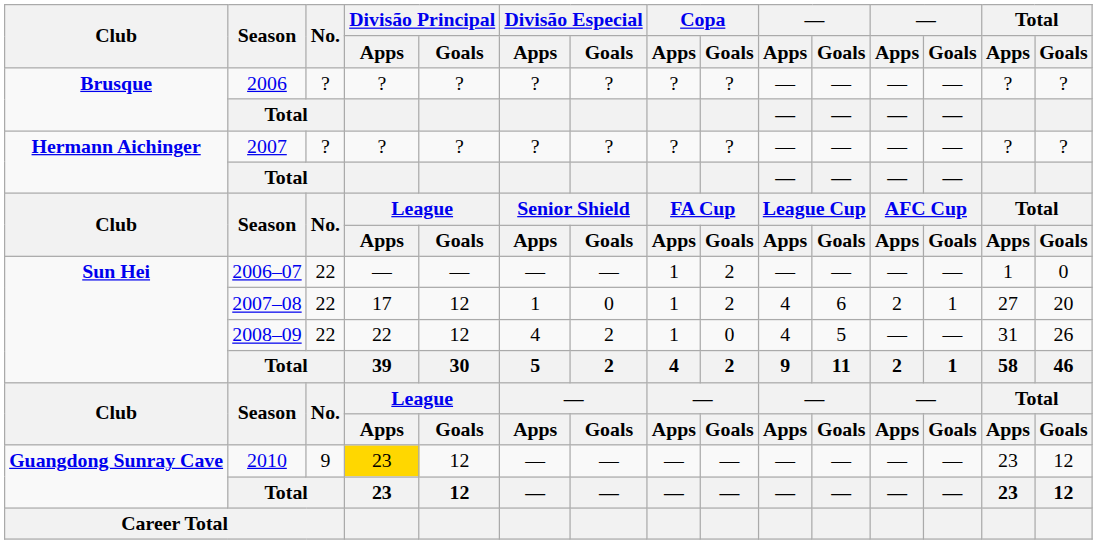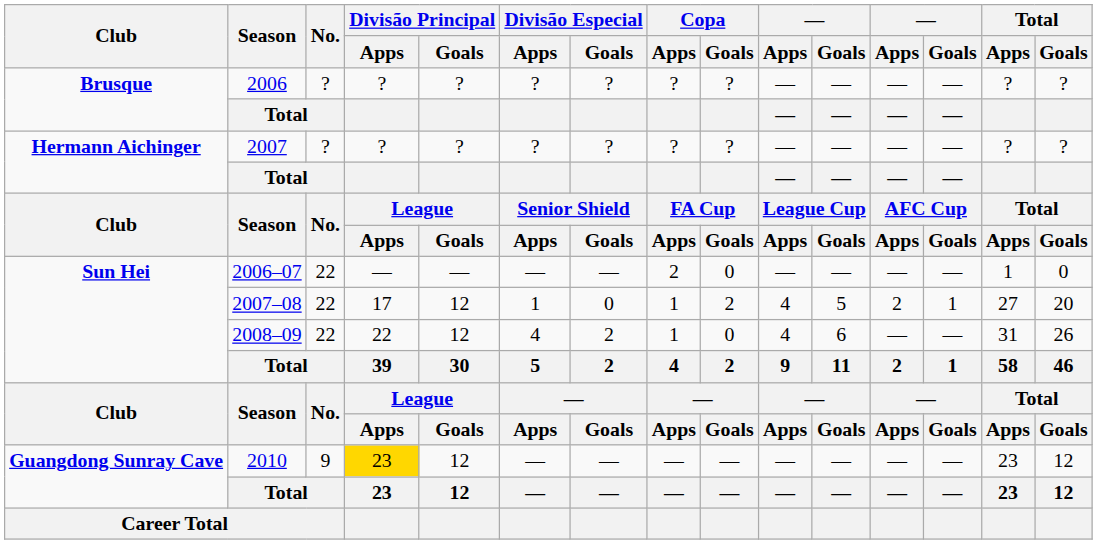 <table class="wikitable" style="text-align: center;">
 <tr>
 <th rowspan="2">Club</th>
 <th rowspan="2">Season</th>
 <th rowspan="2">No.</th>
 <th colspan="2"><a href='#'>Divisão Principal</a></th>
 <th colspan="2"><a href='#'>Divisão Especial</a></th>
 <th colspan="2"><a href='#'>Copa</a></th>
 <th colspan="2">—</th>
 <th colspan="2">—</th>
 <th colspan="2">Total</th>
 </tr>
 <tr>
 <th>Apps</th>
 <th>Goals</th>
 <th>Apps</th>
 <th>Goals</th>
 <th>Apps</th>
 <th>Goals</th>
 <th>Apps</th>
 <th>Goals</th>
 <th>Apps</th>
 <th>Goals</th>
 <th>Apps</th>
 <th>Goals</th>
 </tr>
 <tr>
 <td rowspan="2" valign="top"><strong><a href='#'>Brusque</a></strong></td>
 <td><a href='#'>2006</a></td>
 <td>?</td>
 <td>?</td>
 <td>?</td>
 <td>?</td>
 <td>?</td>
 <td>?</td>
 <td>?</td>
 <td>—</td>
 <td>—</td>
 <td>—</td>
 <td>—</td>
 <td>?</td>
 <td>?</td>
 </tr>
 <tr>
 <th colspan="2">Total</th>
 <th></th>
 <th></th>
 <th></th>
 <th></th>
 <th></th>
 <th></th>
 <th>—</th>
 <th>—</th>
 <th>—</th>
 <th>—</th>
 <th></th>
 <th></th>
 </tr>
 <tr>
 <td rowspan="2" valign="top"><strong><a href='#'>Hermann Aichinger</a></strong></td>
 <td><a href='#'>2007</a></td>
 <td>?</td>
 <td>?</td>
 <td>?</td>
 <td>?</td>
 <td>?</td>
 <td>?</td>
 <td>?</td>
 <td>—</td>
 <td>—</td>
 <td>—</td>
 <td>—</td>
 <td>?</td>
 <td>?</td>
 </tr>
 <tr>
 <th colspan="2">Total</th>
 <th></th>
 <th></th>
 <th></th>
 <th></th>
 <th></th>
 <th></th>
 <th>—</th>
 <th>—</th>
 <th>—</th>
 <th>—</th>
 <th></th>
 <th></th>
 </tr>
 <tr>
 <th rowspan="2">Club</th>
 <th rowspan="2">Season</th>
 <th rowspan="2">No.</th>
 <th colspan="2"><a href='#'>League</a></th>
 <th colspan="2"><a href='#'>Senior Shield</a></th>
 <th colspan="2"><a href='#'>FA Cup</a></th>
 <th colspan="2"><a href='#'>League Cup</a></th>
 <th colspan="2"><a href='#'>AFC Cup</a></th>
 <th colspan="2">Total</th>
 </tr>
 <tr>
 <th>Apps</th>
 <th>Goals</th>
 <th>Apps</th>
 <th>Goals</th>
 <th>Apps</th>
 <th>Goals</th>
 <th>Apps</th>
 <th>Goals</th>
 <th>Apps</th>
 <th>Goals</th>
 <th>Apps</th>
 <th>Goals</th>
 </tr>
 <tr>
 <td rowspan="4" valign="top"><strong><a href='#'>Sun Hei</a></strong></td>
 <td><a href='#'>2006–07</a></td>
 <td>22</td>
 <td>—</td>
 <td>—</td>
 <td>—</td>
 <td>—</td>
-<td>1</td>
 <td>2</td>
+<td>0</td>
 <td>—</td>
 <td>—</td>
 <td>—</td>
 <td>—</td>
 <td>1</td>
 <td>0</td>
 </tr>
 <tr>
 <td><a href='#'>2007–08</a></td>
 <td>22</td>
 <td>17</td>
 <td>12</td>
 <td>1</td>
 <td>0</td>
 <td>1</td>
 <td>2</td>
 <td>4</td>
-<td>6</td>
+<td>5</td>
 <td>2</td>
 <td>1</td>
 <td>27</td>
 <td>20</td>
 </tr>
 <tr>
 <td><a href='#'>2008–09</a></td>
 <td>22</td>
 <td>22</td>
 <td>12</td>
 <td>4</td>
 <td>2</td>
 <td>1</td>
 <td>0</td>
 <td>4</td>
-<td>5</td>
+<td>6</td>
 <td>—</td>
 <td>—</td>
 <td>31</td>
 <td>26</td>
 </tr>
 <tr>
 <th colspan="2">Total</th>
 <th>39</th>
 <th>30</th>
 <th>5</th>
 <th>2</th>
 <th>4</th>
 <th>2</th>
 <th>9</th>
 <th>11</th>
 <th>2</th>
 <th>1</th>
 <th>58</th>
 <th>46</th>
 </tr>
 <tr>
 <th rowspan="2">Club</th>
 <th rowspan="2">Season</th>
 <th rowspan="2">No.</th>
 <th colspan="2"><a href='#'>League</a></th>
 <th colspan="2">—</th>
 <th colspan="2">—</th>
 <th colspan="2">—</th>
 <th colspan="2">—</th>
 <th colspan="2">Total</th>
 </tr>
 <tr>
 <th>Apps</th>
 <th>Goals</th>
 <th>Apps</th>
 <th>Goals</th>
 <th>Apps</th>
 <th>Goals</th>
 <th>Apps</th>
 <th>Goals</th>
 <th>Apps</th>
 <th>Goals</th>
 <th>Apps</th>
 <th>Goals</th>
 </tr>
 <tr>
 <td rowspan="2" valign="top"><strong><a href='#'>Guangdong Sunray Cave</a></strong></td>
 <td><a href='#'>2010</a></td>
 <td>9</td>
 <td style="background: gold;">23</td>
 <td>12</td>
 <td>—</td>
 <td>—</td>
 <td>—</td>
 <td>—</td>
 <td>—</td>
 <td>—</td>
 <td>—</td>
 <td>—</td>
 <td>23</td>
 <td>12</td>
 </tr>
 <tr>
 <th colspan="2">Total</th>
 <th>23</th>
 <th>12</th>
 <th>—</th>
 <th>—</th>
 <th>—</th>
 <th>—</th>
 <th>—</th>
 <th>—</th>
 <th>—</th>
 <th>—</th>
 <th>23</th>
 <th>12</th>
 </tr>
 <tr>
 <th colspan="3">Career Total</th>
 <th></th>
 <th></th>
 <th></th>
 <th></th>
 <th></th>
 <th></th>
 <th></th>
 <th></th>
 <th></th>
 <th></th>
 <th></th>
 <th></th>
 </tr>
 </table>
